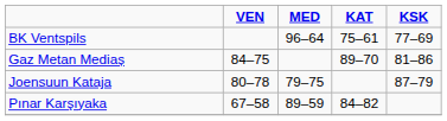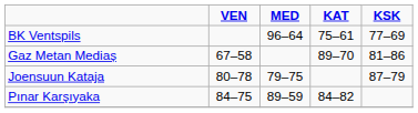 <table class="wikitable" style="font-size: 90%; text-align: center">
 <tr>
 <td width=220></td>
 <td width=50><strong><a href='#'>VEN</a></strong></td>
 <td width=50><strong><a href='#'>MED</a></strong></td>
 <td width=50><strong><a href='#'>KAT</a></strong></td>
 <td width=50><strong><a href='#'>KSK</a></strong></td>
 </tr>
 <tr>
 <td align=left> <a href='#'>BK Ventspils</a></td>
 <td></td>
 <td>96–64</td>
 <td>75–61</td>
 <td>77–69</td>
 </tr>
 <tr>
 <td align=left> <a href='#'>Gaz Metan Mediaș</a></td>
-<td>84–75</td>
+<td>67–58</td>
 <td></td>
 <td>89–70</td>
 <td>81–86</td>
 </tr>
 <tr>
 <td align=left> <a href='#'>Joensuun Kataja</a></td>
 <td>80–78</td>
 <td>79–75</td>
 <td></td>
 <td>87–79</td>
 </tr>
 <tr>
 <td align=left> <a href='#'>Pınar Karşıyaka</a></td>
-<td>67–58</td>
+<td>84–75</td>
 <td>89–59</td>
 <td>84–82</td>
 <td></td>
 </tr>
 <tr>
 </tr>
 </table>
